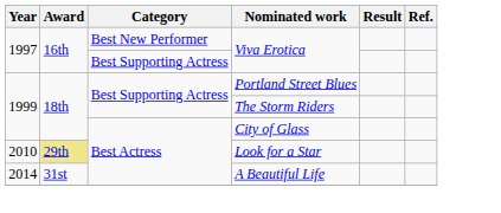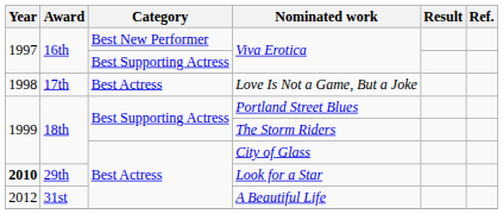 <table class="wikitable">
 <tr>
 <th>Year</th>
 <th>Award</th>
 <th>Category</th>
 <th>Nominated work</th>
 <th>Result</th>
 <th>Ref.</th>
 </tr>
 <tr>
 <td rowspan=2>1997</td>
 <td rowspan=2><a href='#'>16th</a></td>
 <td><a href='#'>Best New Performer</a></td>
 <td rowspan=2><em><a href='#'>Viva Erotica</a></em></td>
 <td></td>
 <td></td>
 </tr>
 <tr>
 <td><a href='#'>Best Supporting Actress</a></td>
 <td></td>
 <td></td>
 </tr>
 <tr>
+<td>1998</td>
+<td><a href='#'>17th</a></td>
+<td><a href='#'>Best Actress</a></td>
+<td><em>Love Is Not a Game, But a Joke</em></td>
+<td></td>
+<td></td>
+</tr>
+<tr>
 <td rowspan=3>1999</td>
 <td rowspan=3><a href='#'>18th</a></td>
 <td rowspan=2><a href='#'>Best Supporting Actress</a></td>
 <td><em><a href='#'>Portland Street Blues</a></em></td>
 <td></td>
 <td></td>
 </tr>
 <tr>
 <td><em><a href='#'>The Storm Riders</a></em></td>
 <td></td>
 <td></td>
 </tr>
 <tr>
 <td rowspan=3><a href='#'>Best Actress</a></td>
 <td><em><a href='#'>City of Glass</a></em></td>
 <td></td>
 <td></td>
 </tr>
 <tr>
-<td>2010</td>
-<td style="background: khaki;"><a href='#'>29th</a></td>
+<td><strong>2010</strong></td>
+<td><a href='#'>29th</a></td>
 <td><em><a href='#'>Look for a Star</a></em></td>
 <td></td>
 <td></td>
 </tr>
 <tr>
-<td>2014</td>
+<td>2012</td>
 <td><a href='#'>31st</a></td>
 <td><em><a href='#'>A Beautiful Life</a></em></td>
 <td></td>
 <td></td>
 </tr>
 <tr>
 </tr>
 </table>
